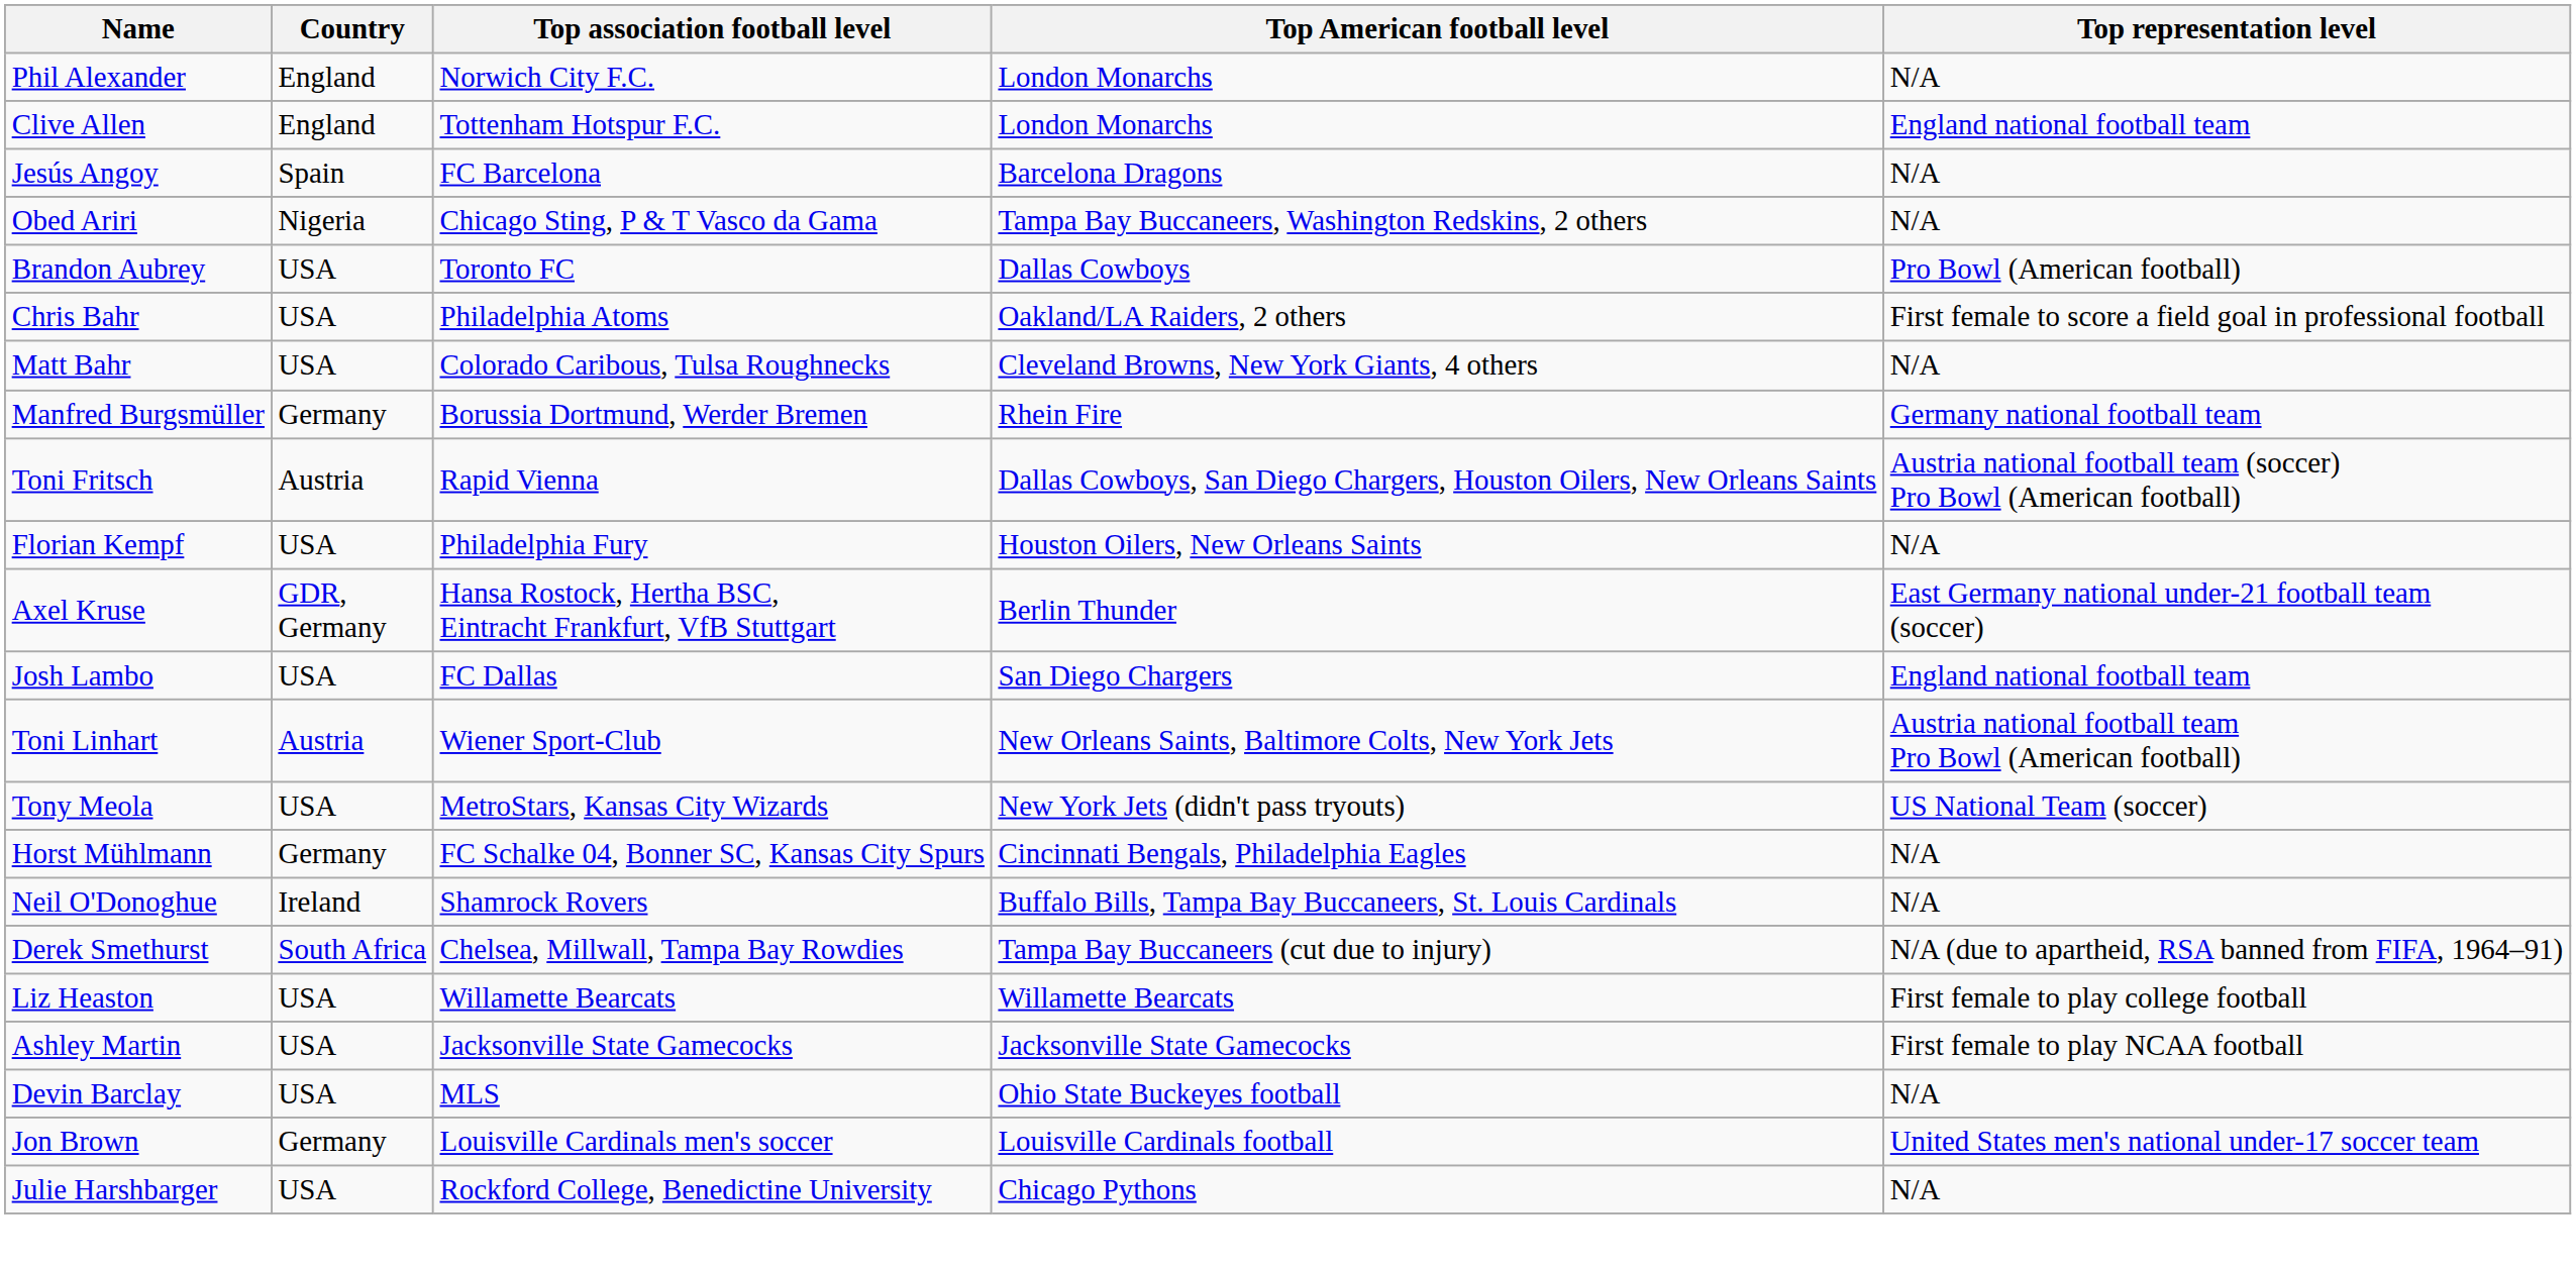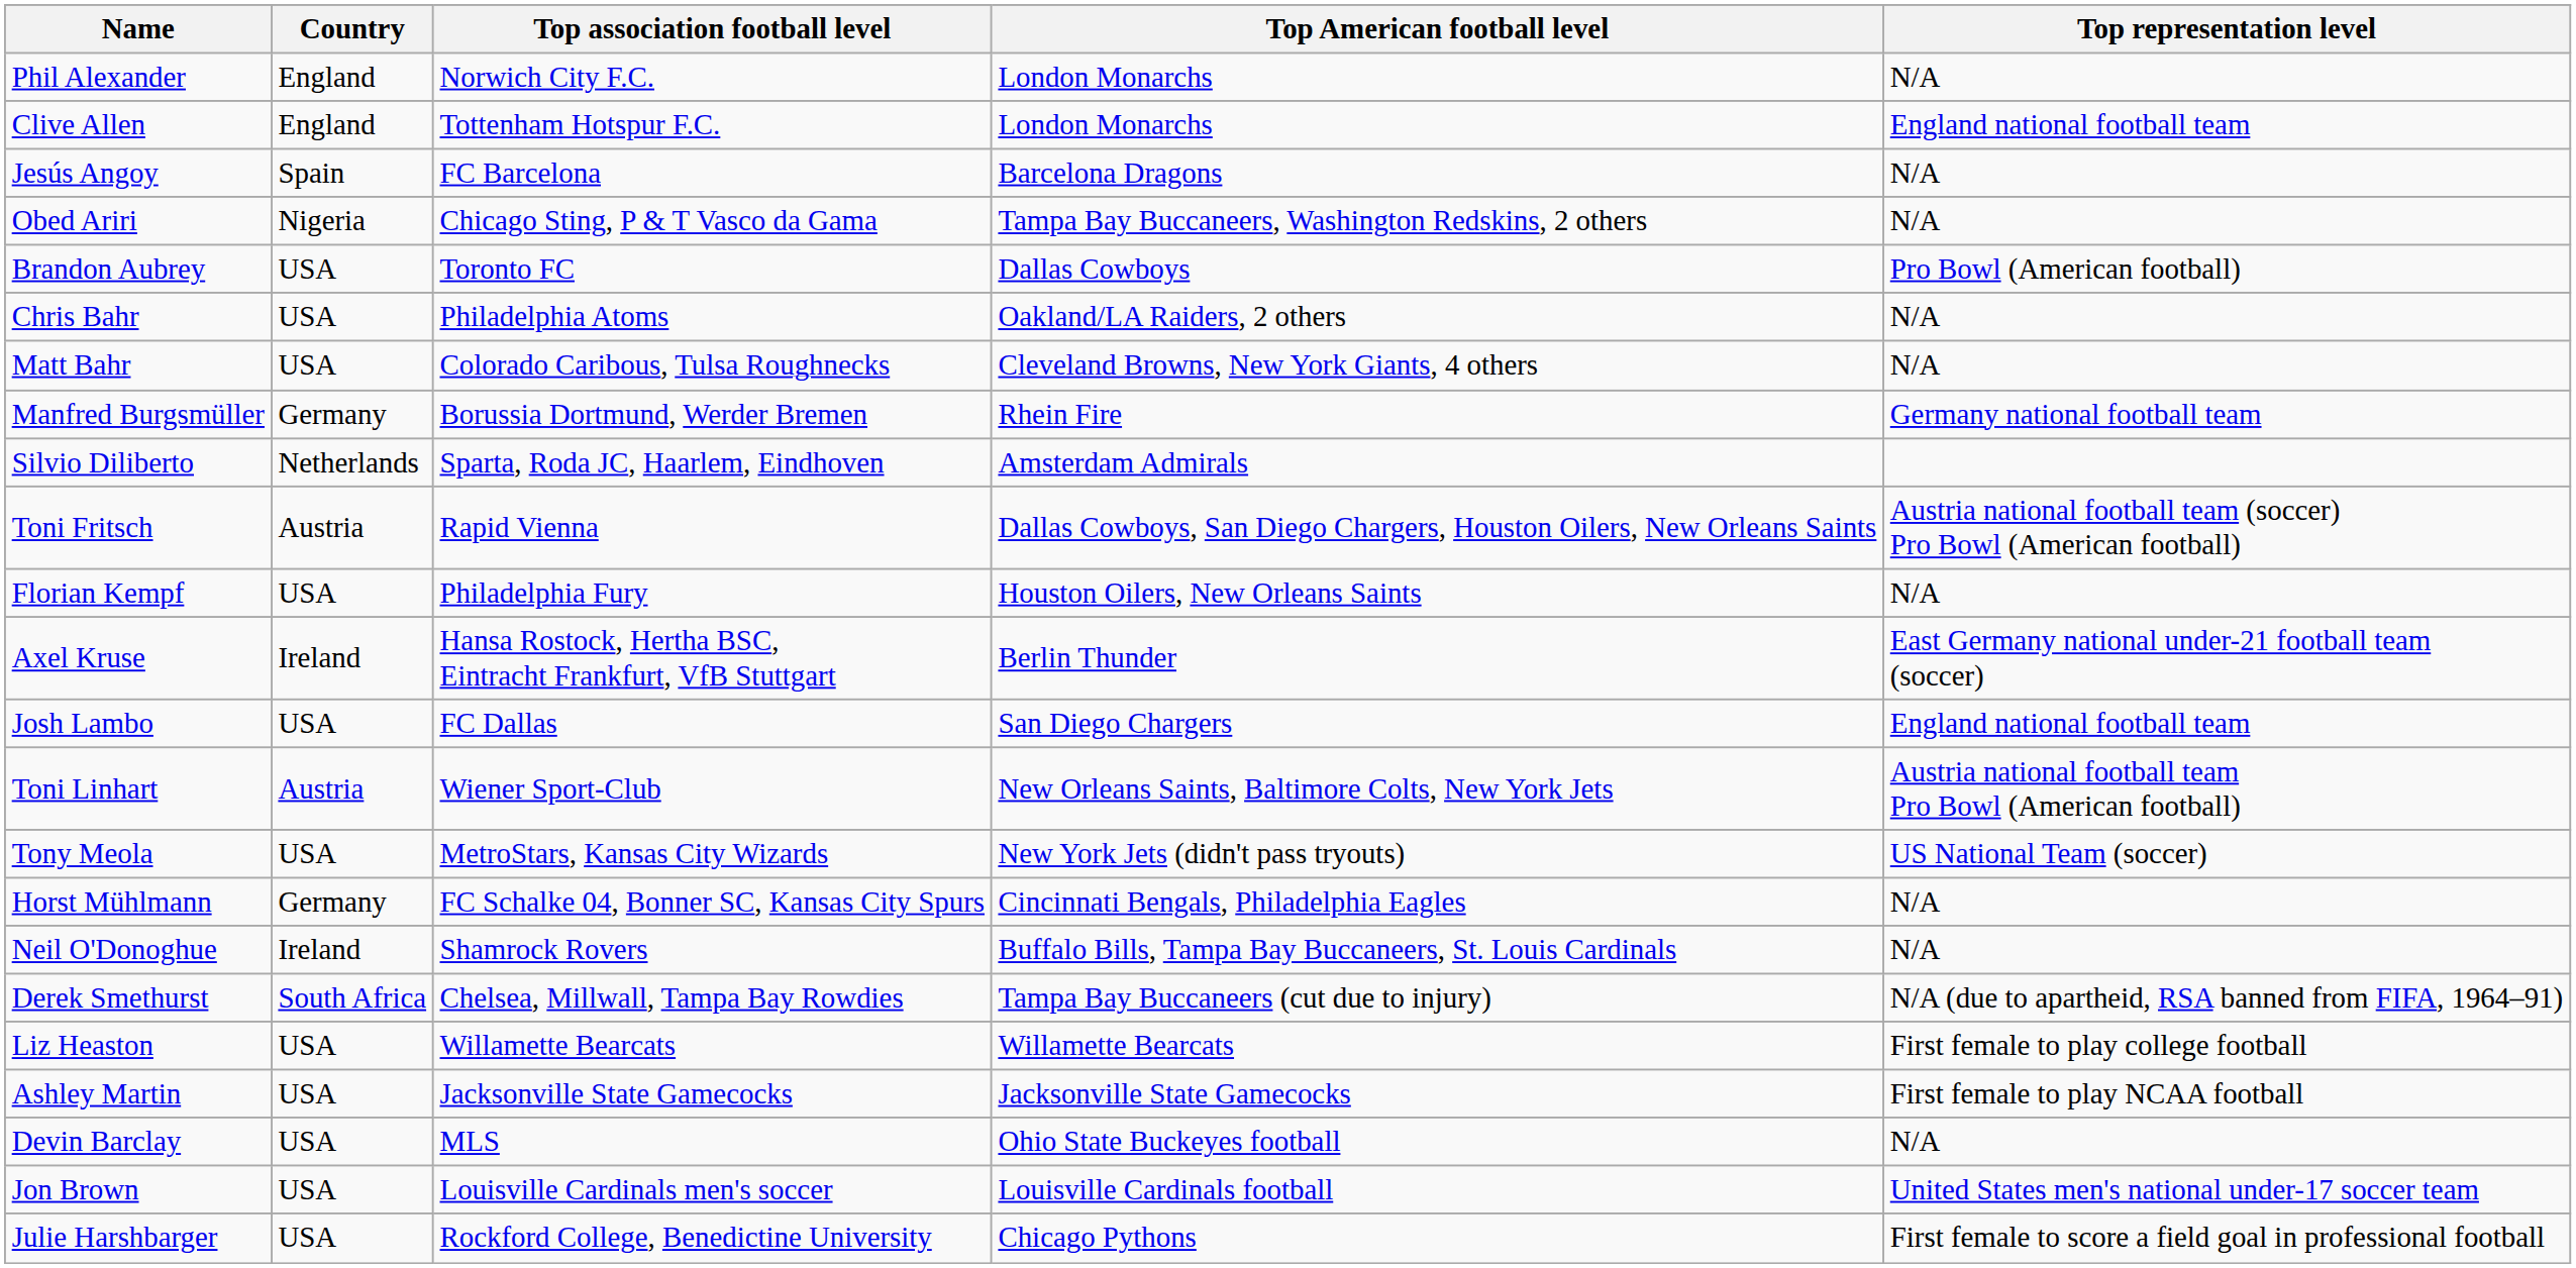 <table class="wikitable" style="font-size: 95%;">
 <tr>
 <th>Name</th>
 <th>Country</th>
 <th>Top association football level</th>
 <th>Top American football level</th>
 <th>Top representation level</th>
 </tr>
 <tr>
 <td><a href='#'>Phil Alexander</a></td>
 <td>England</td>
 <td><a href='#'>Norwich City F.C.</a></td>
 <td><a href='#'>London Monarchs</a></td>
 <td>N/A</td>
 </tr>
 <tr>
 <td><a href='#'>Clive Allen</a></td>
 <td>England</td>
 <td><a href='#'>Tottenham Hotspur F.C.</a></td>
 <td><a href='#'>London Monarchs</a></td>
 <td><a href='#'>England national football team</a></td>
 </tr>
 <tr>
 <td><a href='#'>Jesús Angoy</a></td>
 <td>Spain</td>
 <td><a href='#'>FC Barcelona</a></td>
 <td><a href='#'>Barcelona Dragons</a></td>
 <td>N/A</td>
 </tr>
 <tr>
 <td><a href='#'>Obed Ariri</a></td>
 <td>Nigeria</td>
 <td><a href='#'>Chicago Sting</a>, <a href='#'>P & T Vasco da Gama</a></td>
 <td><a href='#'>Tampa Bay Buccaneers</a>, <a href='#'>Washington Redskins</a>, 2 others</td>
 <td>N/A</td>
 </tr>
 <tr>
 <td><a href='#'>Brandon Aubrey</a></td>
 <td>USA</td>
 <td><a href='#'>Toronto FC</a></td>
 <td><a href='#'>Dallas Cowboys</a></td>
 <td><a href='#'>Pro Bowl</a> (American football)</td>
 </tr>
 <tr>
 <td><a href='#'>Chris Bahr</a></td>
 <td>USA</td>
 <td><a href='#'>Philadelphia Atoms</a></td>
 <td><a href='#'>Oakland/LA Raiders</a>, 2 others</td>
-<td>First female to score a field goal in professional football</td>
+<td>N/A</td>
 </tr>
 <tr>
 <td><a href='#'>Matt Bahr</a></td>
 <td>USA</td>
 <td><a href='#'>Colorado Caribous</a>, <a href='#'>Tulsa Roughnecks</a></td>
 <td><a href='#'>Cleveland Browns</a>, <a href='#'>New York Giants</a>, 4 others</td>
 <td>N/A</td>
 </tr>
 <tr>
 <td><a href='#'>Manfred Burgsmüller</a></td>
 <td>Germany</td>
 <td><a href='#'>Borussia Dortmund</a>, <a href='#'>Werder Bremen</a></td>
 <td><a href='#'>Rhein Fire</a></td>
 <td><a href='#'>Germany national football team</a></td>
+</tr>
+<tr>
+<td><a href='#'>Silvio Diliberto</a></td>
+<td>Netherlands</td>
+<td><a href='#'>Sparta</a>, <a href='#'>Roda JC</a>, <a href='#'>Haarlem</a>, <a href='#'>Eindhoven</a></td>
+<td><a href='#'>Amsterdam Admirals</a></td>
+<td></td>
 </tr>
 <tr>
 <td><a href='#'>Toni Fritsch</a></td>
 <td>Austria</td>
 <td><a href='#'>Rapid Vienna</a></td>
 <td><a href='#'>Dallas Cowboys</a>, <a href='#'>San Diego Chargers</a>, <a href='#'>Houston Oilers</a>, <a href='#'>New Orleans Saints</a></td>
 <td><a href='#'>Austria national football team</a> (soccer)<br><a href='#'>Pro Bowl</a> (American football)</td>
 </tr>
 <tr>
 <td><a href='#'>Florian Kempf</a></td>
 <td>USA</td>
 <td><a href='#'>Philadelphia Fury</a></td>
 <td><a href='#'>Houston Oilers</a>, <a href='#'>New Orleans Saints</a></td>
 <td>N/A</td>
 </tr>
 <tr>
 <td><a href='#'>Axel Kruse</a></td>
-<td><a href='#'>GDR</a>,<br>Germany</td>
+<td>Ireland</td>
 <td><a href='#'>Hansa Rostock</a>, <a href='#'>Hertha BSC</a>,<br><a href='#'>Eintracht Frankfurt</a>, <a href='#'>VfB Stuttgart</a></td>
 <td><a href='#'>Berlin Thunder</a></td>
 <td><a href='#'>East Germany national under-21 football team</a><br>(soccer)</td>
 </tr>
 <tr>
 <td><a href='#'>Josh Lambo</a></td>
 <td>USA</td>
 <td><a href='#'>FC Dallas</a></td>
 <td><a href='#'>San Diego Chargers</a></td>
 <td><a href='#'>England national football team</a></td>
 </tr>
 <tr>
 <td><a href='#'>Toni Linhart</a></td>
 <td><a href='#'>Austria</a></td>
 <td><a href='#'>Wiener Sport-Club</a></td>
 <td><a href='#'>New Orleans Saints</a>, <a href='#'>Baltimore Colts</a>, <a href='#'>New York Jets</a></td>
 <td><a href='#'>Austria national football team</a> <br><a href='#'>Pro Bowl</a> (American football)</td>
 </tr>
 <tr>
 <td><a href='#'>Tony Meola</a></td>
 <td>USA</td>
 <td><a href='#'>MetroStars</a>, <a href='#'>Kansas City Wizards</a></td>
 <td><a href='#'>New York Jets</a> (didn't pass tryouts)</td>
 <td><a href='#'>US National Team</a> (soccer)</td>
 </tr>
 <tr>
 <td><a href='#'>Horst Mühlmann</a></td>
 <td>Germany</td>
 <td><a href='#'>FC Schalke 04</a>, <a href='#'>Bonner SC</a>, <a href='#'>Kansas City Spurs</a></td>
 <td><a href='#'>Cincinnati Bengals</a>, <a href='#'>Philadelphia Eagles</a></td>
 <td>N/A</td>
 </tr>
 <tr>
 <td><a href='#'>Neil O'Donoghue</a></td>
 <td>Ireland</td>
 <td><a href='#'>Shamrock Rovers</a></td>
 <td><a href='#'>Buffalo Bills</a>, <a href='#'>Tampa Bay Buccaneers</a>, <a href='#'>St. Louis Cardinals</a></td>
 <td>N/A</td>
 </tr>
 <tr>
 <td><a href='#'>Derek Smethurst</a></td>
 <td><a href='#'>South Africa</a></td>
 <td><a href='#'>Chelsea</a>, <a href='#'>Millwall</a>, <a href='#'>Tampa Bay Rowdies</a></td>
 <td><a href='#'>Tampa Bay Buccaneers</a> (cut due to injury)</td>
 <td>N/A (due to apartheid, <a href='#'>RSA</a> banned from <a href='#'>FIFA</a>, 1964–91)</td>
 </tr>
 <tr>
 <td><a href='#'>Liz Heaston</a></td>
 <td>USA</td>
 <td><a href='#'>Willamette Bearcats</a></td>
 <td><a href='#'>Willamette Bearcats</a></td>
 <td>First female to play college football</td>
 </tr>
 <tr>
 <td><a href='#'>Ashley Martin</a></td>
 <td>USA</td>
 <td><a href='#'>Jacksonville State Gamecocks</a></td>
 <td><a href='#'>Jacksonville State Gamecocks</a></td>
 <td>First female to play NCAA football</td>
 </tr>
 <tr>
 <td><a href='#'>Devin Barclay</a></td>
 <td>USA</td>
 <td><a href='#'>MLS</a></td>
 <td><a href='#'>Ohio State Buckeyes football</a></td>
 <td>N/A</td>
 </tr>
 <tr>
 <td><a href='#'>Jon Brown</a></td>
-<td>Germany</td>
+<td>USA</td>
 <td><a href='#'>Louisville Cardinals men's soccer</a></td>
 <td><a href='#'>Louisville Cardinals football</a></td>
 <td><a href='#'>United States men's national under-17 soccer team</a></td>
 </tr>
 <tr>
 <td><a href='#'>Julie Harshbarger</a></td>
 <td>USA</td>
 <td><a href='#'>Rockford College</a>, <a href='#'>Benedictine University</a></td>
 <td><a href='#'>Chicago Pythons</a></td>
-<td>N/A</td>
+<td>First female to score a field goal in professional football</td>
 </tr>
 </table>
